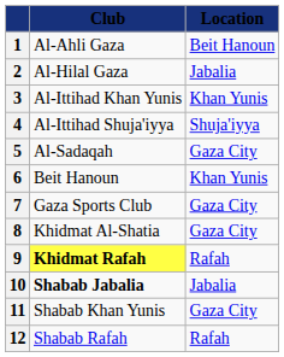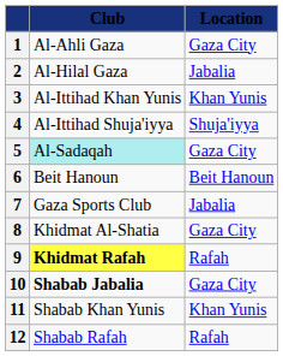 <table class="wikitable sortable" style="text-align:left">
 <tr>
 <th style="background:#17317c;"></th>
 <th style="background:#17317c;"><span>Club</span></th>
 <th style="background:#17317c;"><span>Location</span></th>
 </tr>
 <tr>
 <th>1</th>
 <td>Al-Ahli Gaza</td>
-<td><a href='#'>Beit Hanoun</a></td>
+<td><a href='#'>Gaza City</a></td>
 </tr>
 <tr>
 <th>2</th>
 <td>Al-Hilal Gaza</td>
 <td><a href='#'>Jabalia</a></td>
 </tr>
 <tr>
 <th>3</th>
 <td>Al-Ittihad Khan Yunis</td>
 <td><a href='#'>Khan Yunis</a></td>
 </tr>
 <tr>
 <th>4</th>
 <td>Al-Ittihad Shuja'iyya</td>
 <td><a href='#'>Shuja'iyya</a></td>
 </tr>
 <tr>
 <th>5</th>
-<td>Al-Sadaqah</td>
+<td style="background: paleturquoise;">Al-Sadaqah</td>
 <td><a href='#'>Gaza City</a></td>
 </tr>
 <tr>
 <th>6</th>
 <td>Beit Hanoun</td>
-<td><a href='#'>Khan Yunis</a></td>
+<td><a href='#'>Beit Hanoun</a></td>
 </tr>
 <tr>
 <th>7</th>
 <td>Gaza Sports Club</td>
-<td><a href='#'>Gaza City</a></td>
+<td><a href='#'>Jabalia</a></td>
 </tr>
 <tr>
 <th>8</th>
 <td>Khidmat Al-Shatia</td>
 <td><a href='#'>Gaza City</a></td>
 </tr>
 <tr>
 <th>9</th>
 <td bgcolor=#ffff44><strong>Khidmat Rafah</strong></td>
 <td><a href='#'>Rafah</a></td>
 </tr>
 <tr>
 <th>10</th>
 <td><strong>Shabab Jabalia</strong></td>
-<td><a href='#'>Jabalia</a></td>
+<td><a href='#'>Gaza City</a></td>
 </tr>
 <tr>
 <th>11</th>
 <td>Shabab Khan Yunis</td>
-<td><a href='#'>Gaza City</a></td>
+<td><a href='#'>Khan Yunis</a></td>
 </tr>
 <tr>
 <th>12</th>
 <td><a href='#'>Shabab Rafah</a></td>
 <td><a href='#'>Rafah</a></td>
 </tr>
 </table>
